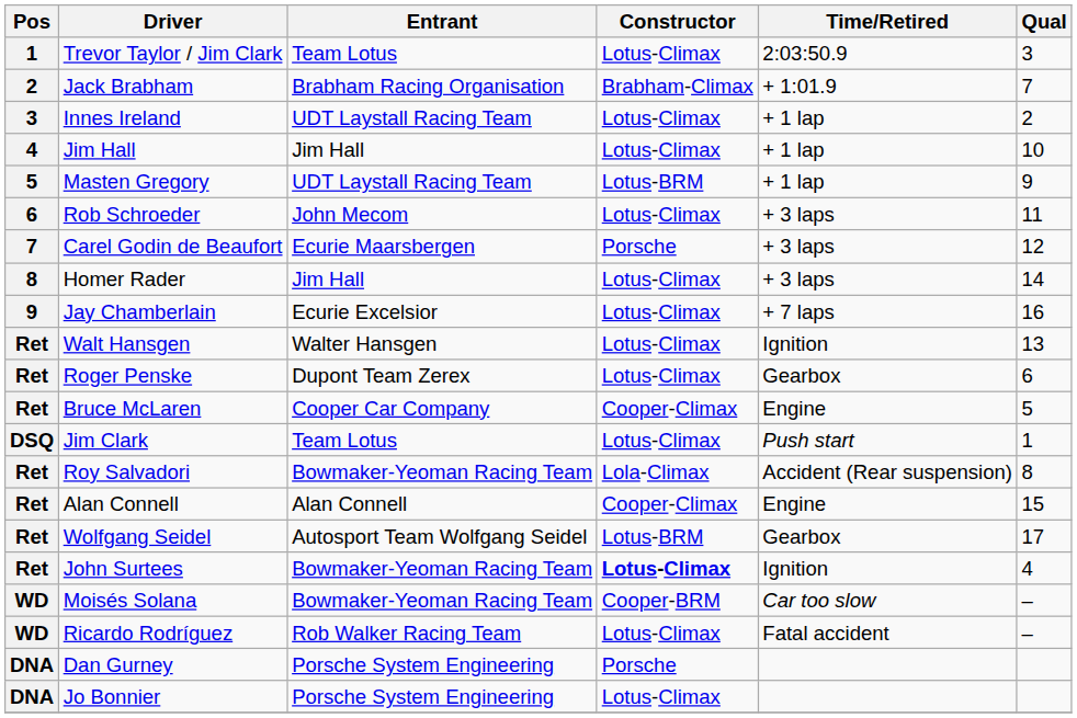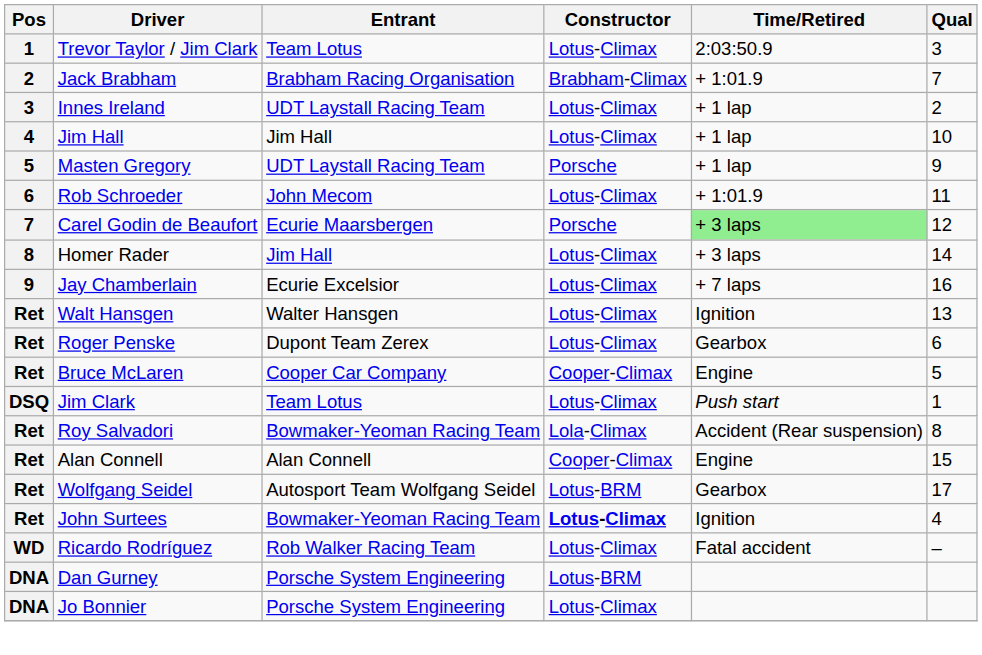 <table class="wikitable" style="font-size: 95%;">
 <tr>
 <th>Pos</th>
 <th>Driver</th>
 <th>Entrant</th>
 <th>Constructor</th>
 <th>Time/Retired</th>
 <th>Qual</th>
 </tr>
 <tr>
 <th>1</th>
 <td> <a href='#'>Trevor Taylor</a> / <a href='#'>Jim Clark</a></td>
 <td><a href='#'>Team Lotus</a></td>
 <td><a href='#'>Lotus</a>-<a href='#'>Climax</a></td>
 <td>2:03:50.9</td>
 <td>3</td>
 </tr>
 <tr>
 <th>2</th>
 <td> <a href='#'>Jack Brabham</a></td>
 <td><a href='#'>Brabham Racing Organisation</a></td>
 <td><a href='#'>Brabham</a>-<a href='#'>Climax</a></td>
 <td>+ 1:01.9</td>
 <td>7</td>
 </tr>
 <tr>
 <th>3</th>
 <td> <a href='#'>Innes Ireland</a></td>
 <td><a href='#'>UDT Laystall Racing Team</a></td>
 <td><a href='#'>Lotus</a>-<a href='#'>Climax</a></td>
 <td>+ 1 lap</td>
 <td>2</td>
 </tr>
 <tr>
 <th>4</th>
 <td> <a href='#'>Jim Hall</a></td>
 <td>Jim Hall</td>
 <td><a href='#'>Lotus</a>-<a href='#'>Climax</a></td>
 <td>+ 1 lap</td>
 <td>10</td>
 </tr>
 <tr>
 <th>5</th>
 <td> <a href='#'>Masten Gregory</a></td>
 <td><a href='#'>UDT Laystall Racing Team</a></td>
-<td><a href='#'>Lotus</a>-<a href='#'>BRM</a></td>
+<td><a href='#'>Porsche</a></td>
 <td>+ 1 lap</td>
 <td>9</td>
 </tr>
 <tr>
 <th>6</th>
 <td> <a href='#'>Rob Schroeder</a></td>
 <td><a href='#'>John Mecom</a></td>
 <td><a href='#'>Lotus</a>-<a href='#'>Climax</a></td>
-<td>+ 3 laps</td>
+<td>+ 1:01.9</td>
 <td>11</td>
 </tr>
 <tr>
 <th>7</th>
 <td> <a href='#'>Carel Godin de Beaufort</a></td>
 <td><a href='#'>Ecurie Maarsbergen</a></td>
 <td><a href='#'>Porsche</a></td>
-<td>+ 3 laps</td>
+<td style="background: lightgreen;">+ 3 laps</td>
 <td>12</td>
 </tr>
 <tr>
 <th>8</th>
 <td> Homer Rader</td>
 <td><a href='#'>Jim Hall</a></td>
 <td><a href='#'>Lotus</a>-<a href='#'>Climax</a></td>
 <td>+ 3 laps</td>
 <td>14</td>
 </tr>
 <tr>
 <th>9</th>
 <td> <a href='#'>Jay Chamberlain</a></td>
 <td>Ecurie Excelsior</td>
 <td><a href='#'>Lotus</a>-<a href='#'>Climax</a></td>
 <td>+ 7 laps</td>
 <td>16</td>
 </tr>
 <tr>
 <th>Ret</th>
 <td> <a href='#'>Walt Hansgen</a></td>
 <td>Walter Hansgen</td>
 <td><a href='#'>Lotus</a>-<a href='#'>Climax</a></td>
 <td>Ignition</td>
 <td>13</td>
 </tr>
 <tr>
 <th>Ret</th>
 <td> <a href='#'>Roger Penske</a></td>
 <td>Dupont Team Zerex</td>
 <td><a href='#'>Lotus</a>-<a href='#'>Climax</a></td>
 <td>Gearbox</td>
 <td>6</td>
 </tr>
 <tr>
 <th>Ret</th>
 <td> <a href='#'>Bruce McLaren</a></td>
 <td><a href='#'>Cooper Car Company</a></td>
 <td><a href='#'>Cooper</a>-<a href='#'>Climax</a></td>
 <td>Engine</td>
 <td>5</td>
 </tr>
 <tr>
 <th>DSQ</th>
 <td> <a href='#'>Jim Clark</a></td>
 <td><a href='#'>Team Lotus</a></td>
 <td><a href='#'>Lotus</a>-<a href='#'>Climax</a></td>
 <td><em>Push start</em></td>
 <td>1</td>
 </tr>
 <tr>
 <th>Ret</th>
 <td> <a href='#'>Roy Salvadori</a></td>
 <td><a href='#'>Bowmaker-Yeoman Racing Team</a></td>
 <td><a href='#'>Lola</a>-<a href='#'>Climax</a></td>
 <td>Accident (Rear suspension)</td>
 <td>8</td>
 </tr>
 <tr>
 <th>Ret</th>
 <td> Alan Connell</td>
 <td>Alan Connell</td>
 <td><a href='#'>Cooper</a>-<a href='#'>Climax</a></td>
 <td>Engine</td>
 <td>15</td>
 </tr>
 <tr>
 <th>Ret</th>
 <td> <a href='#'>Wolfgang Seidel</a></td>
 <td>Autosport Team Wolfgang Seidel</td>
 <td><a href='#'>Lotus</a>-<a href='#'>BRM</a></td>
 <td>Gearbox</td>
 <td>17</td>
 </tr>
 <tr>
 <th>Ret</th>
 <td> <a href='#'>John Surtees</a></td>
 <td><a href='#'>Bowmaker-Yeoman Racing Team</a></td>
 <td><strong><a href='#'>Lotus</a>-<a href='#'>Climax</a></strong></td>
 <td>Ignition</td>
 <td>4</td>
 </tr>
 <tr>
 <th>WD</th>
-<td> <a href='#'>Moisés Solana</a></td>
-<td><a href='#'>Bowmaker-Yeoman Racing Team</a></td>
-<td><a href='#'>Cooper</a>-<a href='#'>BRM</a></td>
-<td><em>Car too slow</em></td>
-<td>–</td>
-</tr>
-<tr>
-<th>WD</th>
 <td> <a href='#'>Ricardo Rodríguez</a></td>
 <td><a href='#'>Rob Walker Racing Team</a></td>
 <td><a href='#'>Lotus</a>-<a href='#'>Climax</a></td>
 <td>Fatal accident</td>
 <td>–</td>
 </tr>
 <tr>
 <th>DNA</th>
 <td> <a href='#'>Dan Gurney</a></td>
 <td><a href='#'>Porsche System Engineering</a></td>
-<td><a href='#'>Porsche</a></td>
+<td><a href='#'>Lotus</a>-<a href='#'>BRM</a></td>
 <td></td>
 <td></td>
 </tr>
 <tr>
 <th>DNA</th>
 <td> <a href='#'>Jo Bonnier</a></td>
 <td><a href='#'>Porsche System Engineering</a></td>
 <td><a href='#'>Lotus</a>-<a href='#'>Climax</a></td>
 <td></td>
 <td></td>
 </tr>
 <tr>
 </tr>
 </table>
